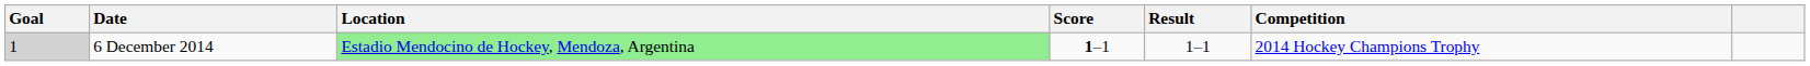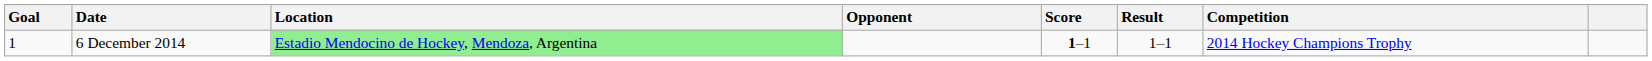 <table class="wikitable sortable" style="font-size:90%" width=97%>
 <tr>
 <th style="width: 25px; text-align: left">Goal</th>
 <th style="width: 100px; text-align: left">Date</th>
 <th style="width: 300px; text-align: left">Location</th>
+<th style="width: 100px; text-align: left">Opponent</th>
 <th style="width: 30px; text-align: left">Score</th>
 <th style="width: 30px; text-align: left">Result</th>
 <th style="width: 200px; text-align: left">Competition</th>
 <th style="width: 25px; text-align: left"></th>
 </tr>
 <tr>
-<td style="background: lightgrey;">1</td>
+<td>1</td>
 <td>6 December 2014</td>
 <td style="background: lightgreen;"><a href='#'>Estadio Mendocino de Hockey</a>, <a href='#'>Mendoza</a>, Argentina</td>
+<td></td>
 <td align="center"><strong>1</strong>–1</td>
 <td align="center">1–1</td>
 <td><a href='#'>2014 Hockey Champions Trophy</a></td>
 <td></td>
 </tr>
 </table>
